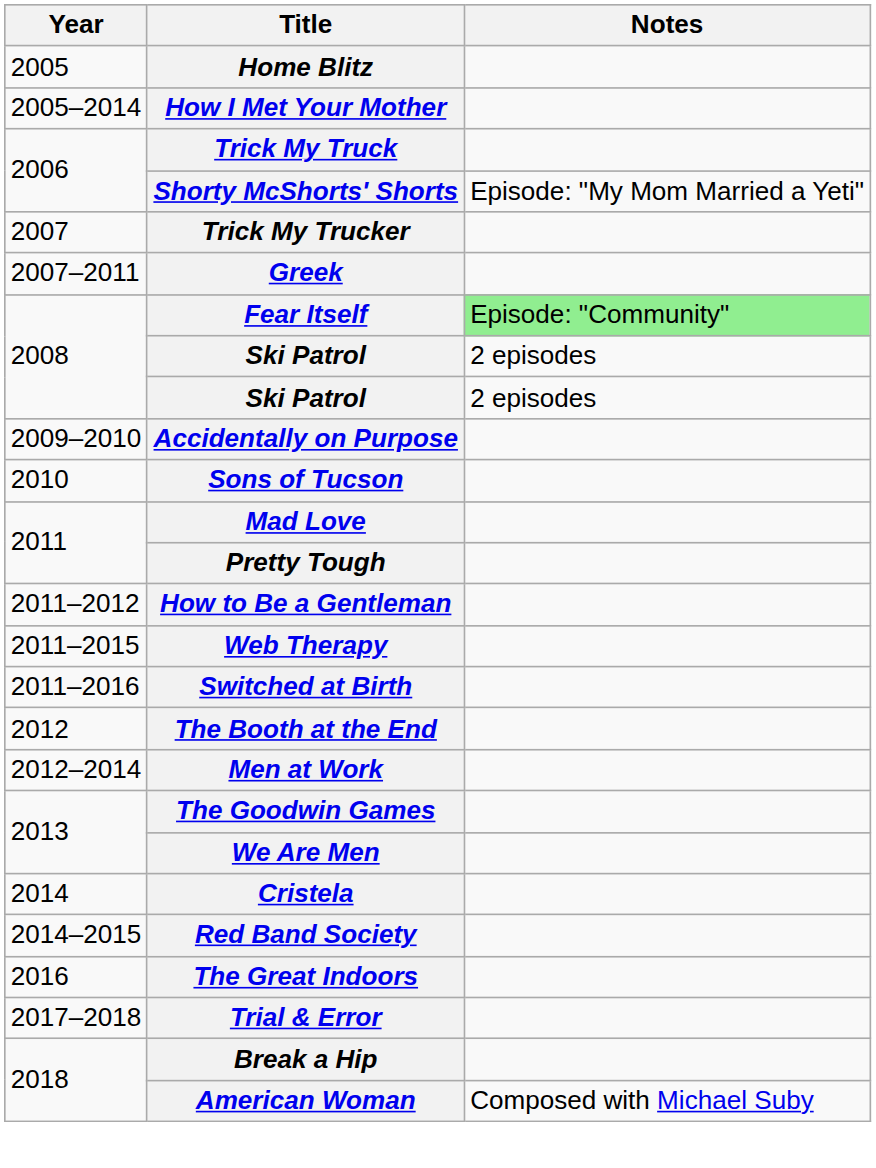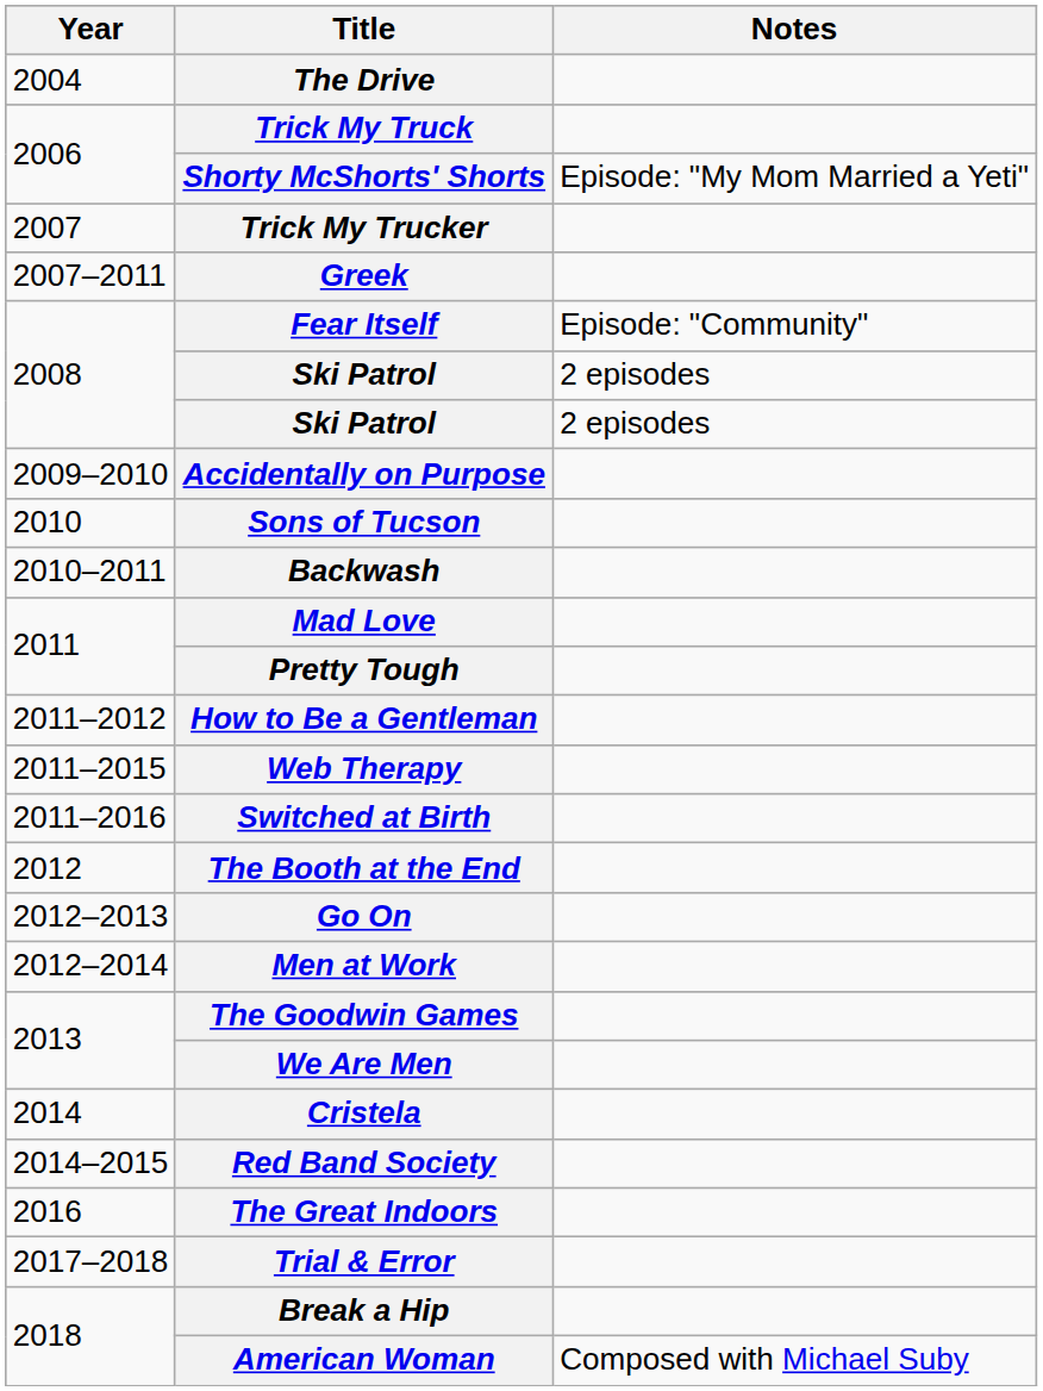 <table class="wikitable sortable plainrowheaders">
 <tr>
 <th>Year</th>
 <th>Title</th>
 <th>Notes</th>
 </tr>
 <tr>
-<td>2005</td>
-<th scope="row" style="text-align:center;"><em>Home Blitz</em></th>
-<td></td>
-</tr>
-<tr>
-<td>2005–2014</td>
-<th scope="row" style="text-align:center;"><em><a href='#'>How I Met Your Mother</a></em></th>
+<td>2004</td>
+<th scope="row" style="text-align:center;"><em>The Drive</em></th>
 <td></td>
 </tr>
 <tr>
 <td rowspan=2>2006</td>
 <th scope="row" style="text-align:center;"><em><a href='#'>Trick My Truck</a></em></th>
 <td></td>
 </tr>
 <tr>
 <th scope="row" style="text-align:center;"><em><a href='#'>Shorty McShorts' Shorts</a></em></th>
 <td>Episode: "My Mom Married a Yeti"</td>
 </tr>
 <tr>
 <td>2007</td>
 <th scope="row" style="text-align:center;"><em>Trick My Trucker</em></th>
 <td></td>
 </tr>
 <tr>
 <td>2007–2011</td>
 <th scope="row" style="text-align:center;"><em><a href='#'>Greek</a></em></th>
 <td></td>
 </tr>
 <tr>
 <td rowspan=3>2008</td>
 <th scope="row" style="text-align:center;"><em><a href='#'>Fear Itself</a></em></th>
-<td style="background: lightgreen;">Episode: "Community"</td>
+<td>Episode: "Community"</td>
 </tr>
 <tr>
 <th scope="row" style="text-align:center;"><em>Ski Patrol</em></th>
 <td>2 episodes</td>
 </tr>
 <tr>
 <th scope="row" style="text-align:center;"><em>Ski Patrol</em></th>
 <td>2 episodes</td>
 </tr>
 <tr>
 <td>2009–2010</td>
 <th scope="row" style="text-align:center;"><em><a href='#'>Accidentally on Purpose</a></em></th>
 <td></td>
 </tr>
 <tr>
 <td>2010</td>
 <th scope="row" style="text-align:center;"><em><a href='#'>Sons of Tucson</a></em></th>
+<td></td>
+</tr>
+<tr>
+<td>2010–2011</td>
+<th scope="row" style="text-align:center;"><em>Backwash</em></th>
 <td></td>
 </tr>
 <tr>
 <td rowspan=2>2011</td>
 <th scope="row" style="text-align:center;"><em><a href='#'>Mad Love</a></em></th>
 <td></td>
 </tr>
 <tr>
 <th scope="row" style="text-align:center;"><em>Pretty Tough</em></th>
 <td></td>
 </tr>
 <tr>
 <td>2011–2012</td>
 <th scope="row" style="text-align:center;"><em><a href='#'>How to Be a Gentleman</a></em></th>
 <td></td>
 </tr>
 <tr>
 <td>2011–2015</td>
 <th scope="row" style="text-align:center;"><em><a href='#'>Web Therapy</a></em></th>
 <td></td>
 </tr>
 <tr>
 <td>2011–2016</td>
 <th scope="row" style="text-align:center;"><em><a href='#'>Switched at Birth</a></em></th>
 <td></td>
 </tr>
 <tr>
 <td>2012</td>
 <th scope="row" style="text-align:center;"><em><a href='#'>The Booth at the End</a></em></th>
+<td></td>
+</tr>
+<tr>
+<td>2012–2013</td>
+<th scope="row" style="text-align:center;"><em><a href='#'>Go On</a></em></th>
 <td></td>
 </tr>
 <tr>
 <td>2012–2014</td>
 <th scope="row" style="text-align:center;"><em><a href='#'>Men at Work</a></em></th>
 <td></td>
 </tr>
 <tr>
 <td rowspan=2>2013</td>
 <th scope="row" style="text-align:center;"><em><a href='#'>The Goodwin Games</a></em></th>
 <td></td>
 </tr>
 <tr>
 <th scope="row" style="text-align:center;"><em><a href='#'>We Are Men</a></em></th>
 <td></td>
 </tr>
 <tr>
 <td>2014</td>
 <th scope="row" style="text-align:center;"><em><a href='#'>Cristela</a></em></th>
 <td></td>
 </tr>
 <tr>
 <td>2014–2015</td>
 <th scope="row" style="text-align:center;"><em><a href='#'>Red Band Society</a></em></th>
 <td></td>
 </tr>
 <tr>
 <td>2016</td>
 <th scope="row" style="text-align:center;"><em><a href='#'>The Great Indoors</a></em></th>
 <td></td>
 </tr>
 <tr>
 <td>2017–2018</td>
 <th scope="row" style="text-align:center;"><em><a href='#'>Trial & Error</a></em></th>
 <td></td>
 </tr>
 <tr>
 <td rowspan=2>2018</td>
 <th scope="row" style="text-align:center;"><em>Break a Hip</em></th>
 <td></td>
 </tr>
 <tr>
 <th scope="row" style="text-align:center;"><em><a href='#'>American Woman</a></em></th>
 <td>Composed with <a href='#'>Michael Suby</a></td>
 </tr>
 </table>
